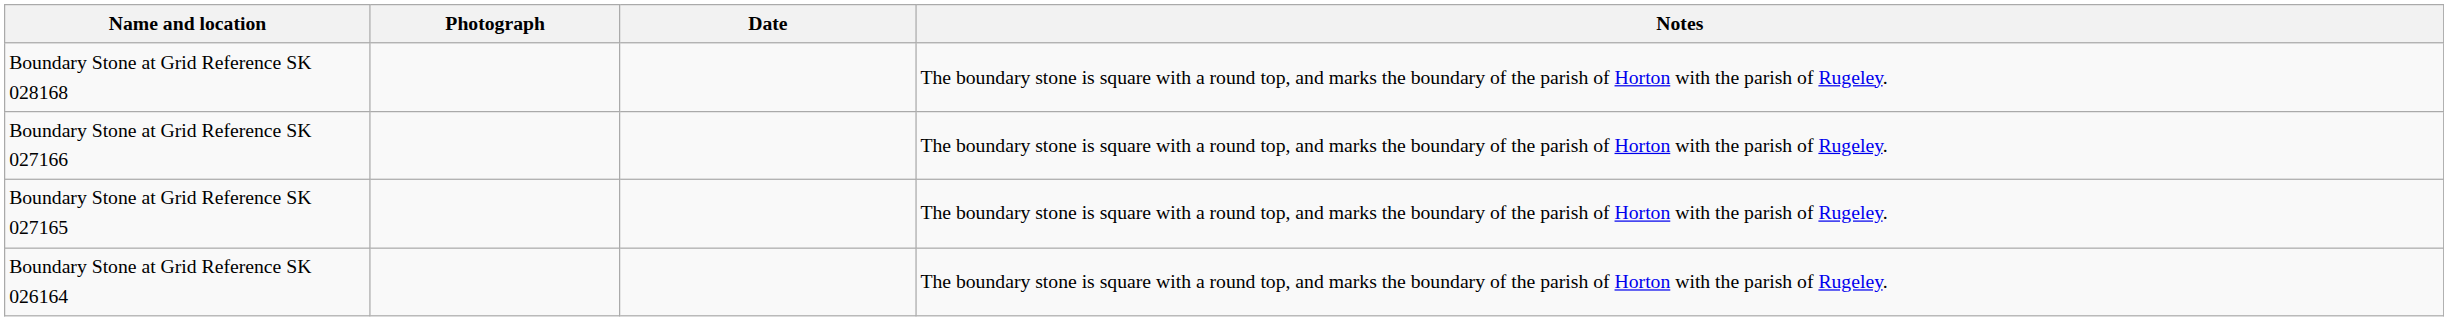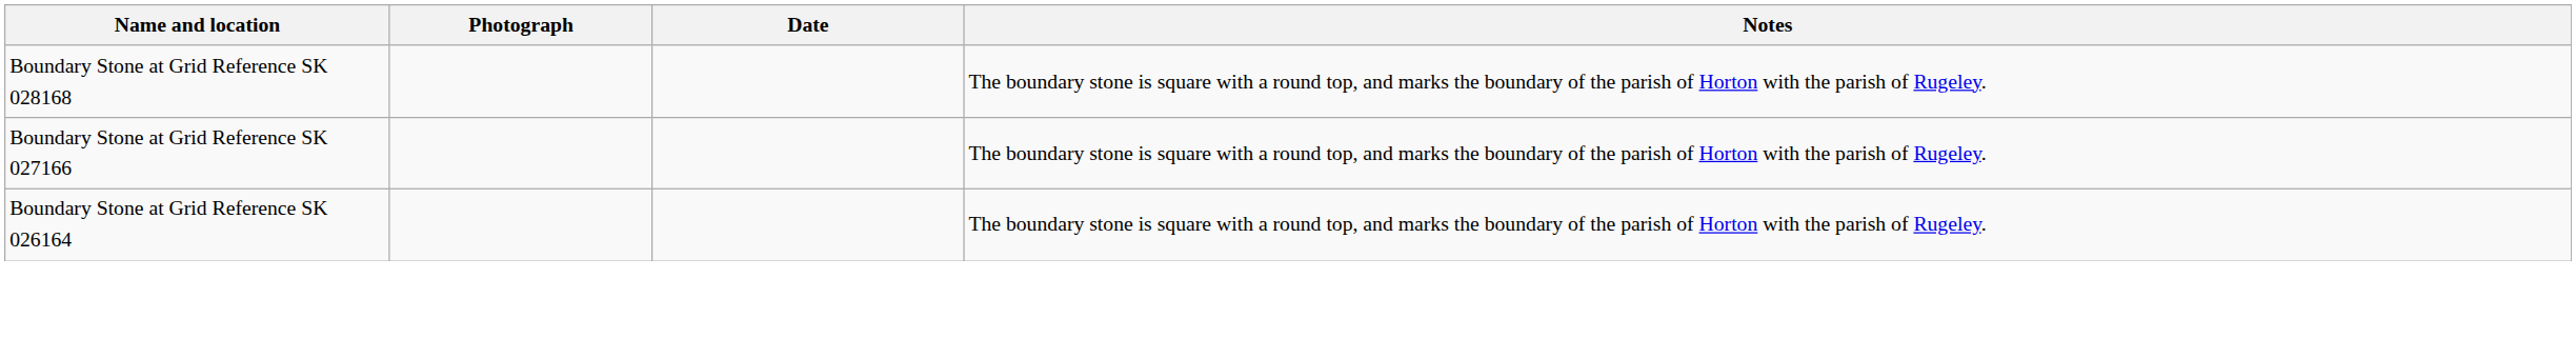 <table class="wikitable sortable plainrowheaders" style="width:100%;border:0px;text-align:left;line-height:150%;">
 <tr>
 <th scope="col"  style="width:150px">Name and location</th>
 <th scope="col"  style="width:100px" class="unsortable">Photograph</th>
 <th scope="col"  style="width:120px">Date</th>
 <th scope="col"  style="width:650px" class="unsortable">Notes</th>
 </tr>
 <tr>
 <td>Boundary Stone at Grid Reference SK 028168<br><small></small></td>
 <td></td>
 <td align="center"></td>
 <td>The boundary stone is square with a round top, and marks the boundary of the parish of <a href='#'>Horton</a> with the parish of <a href='#'>Rugeley</a>.</td>
 </tr>
 <tr>
 <td>Boundary Stone at Grid Reference SK 027166<br><small></small></td>
 <td></td>
 <td align="center"></td>
 <td>The boundary stone is square with a round top, and marks the boundary of the parish of <a href='#'>Horton</a> with the parish of <a href='#'>Rugeley</a>.</td>
 </tr>
 <tr>
-<td>Boundary Stone at Grid Reference SK 027165<br><small></small></td>
-<td></td>
-<td align="center"></td>
-<td>The boundary stone is square with a round top, and marks the boundary of the parish of <a href='#'>Horton</a> with the parish of <a href='#'>Rugeley</a>.</td>
-</tr>
-<tr>
 <td>Boundary Stone at Grid Reference SK 026164<br><small></small></td>
 <td></td>
 <td align="center"></td>
 <td>The boundary stone is square with a round top, and marks the boundary of the parish of <a href='#'>Horton</a> with the parish of <a href='#'>Rugeley</a>.</td>
 </tr>
 <tr>
 </tr>
 </table>
